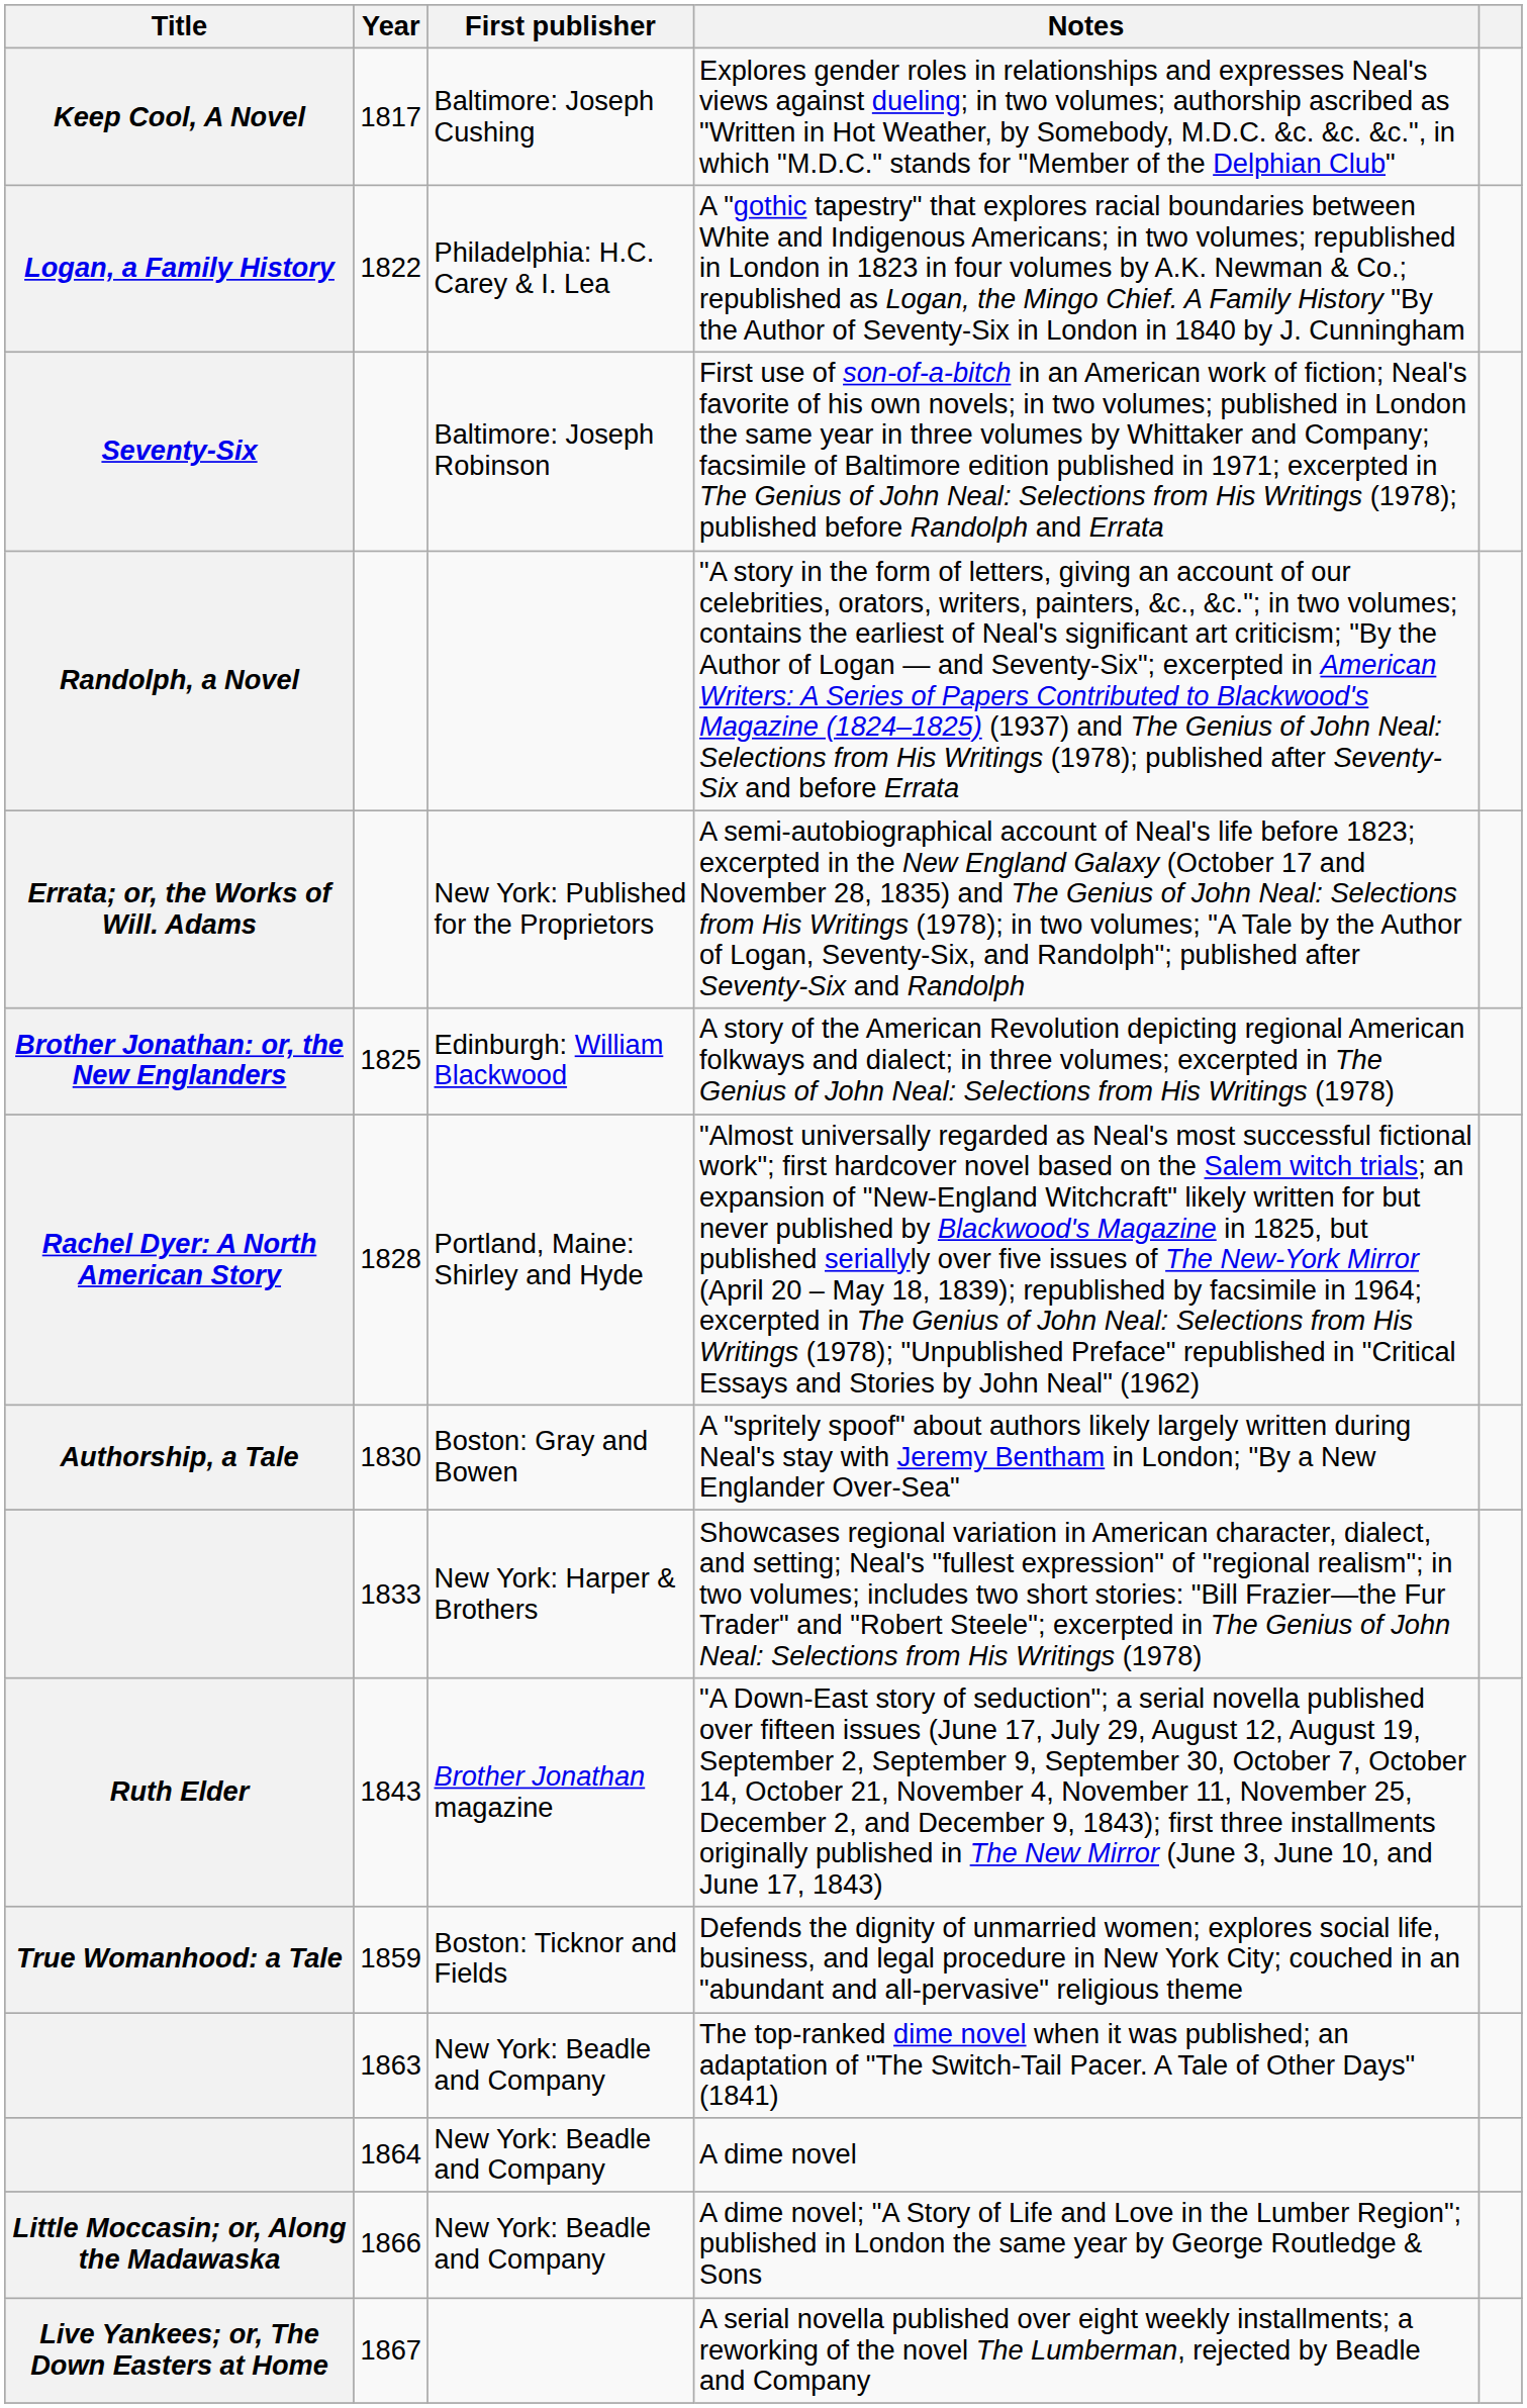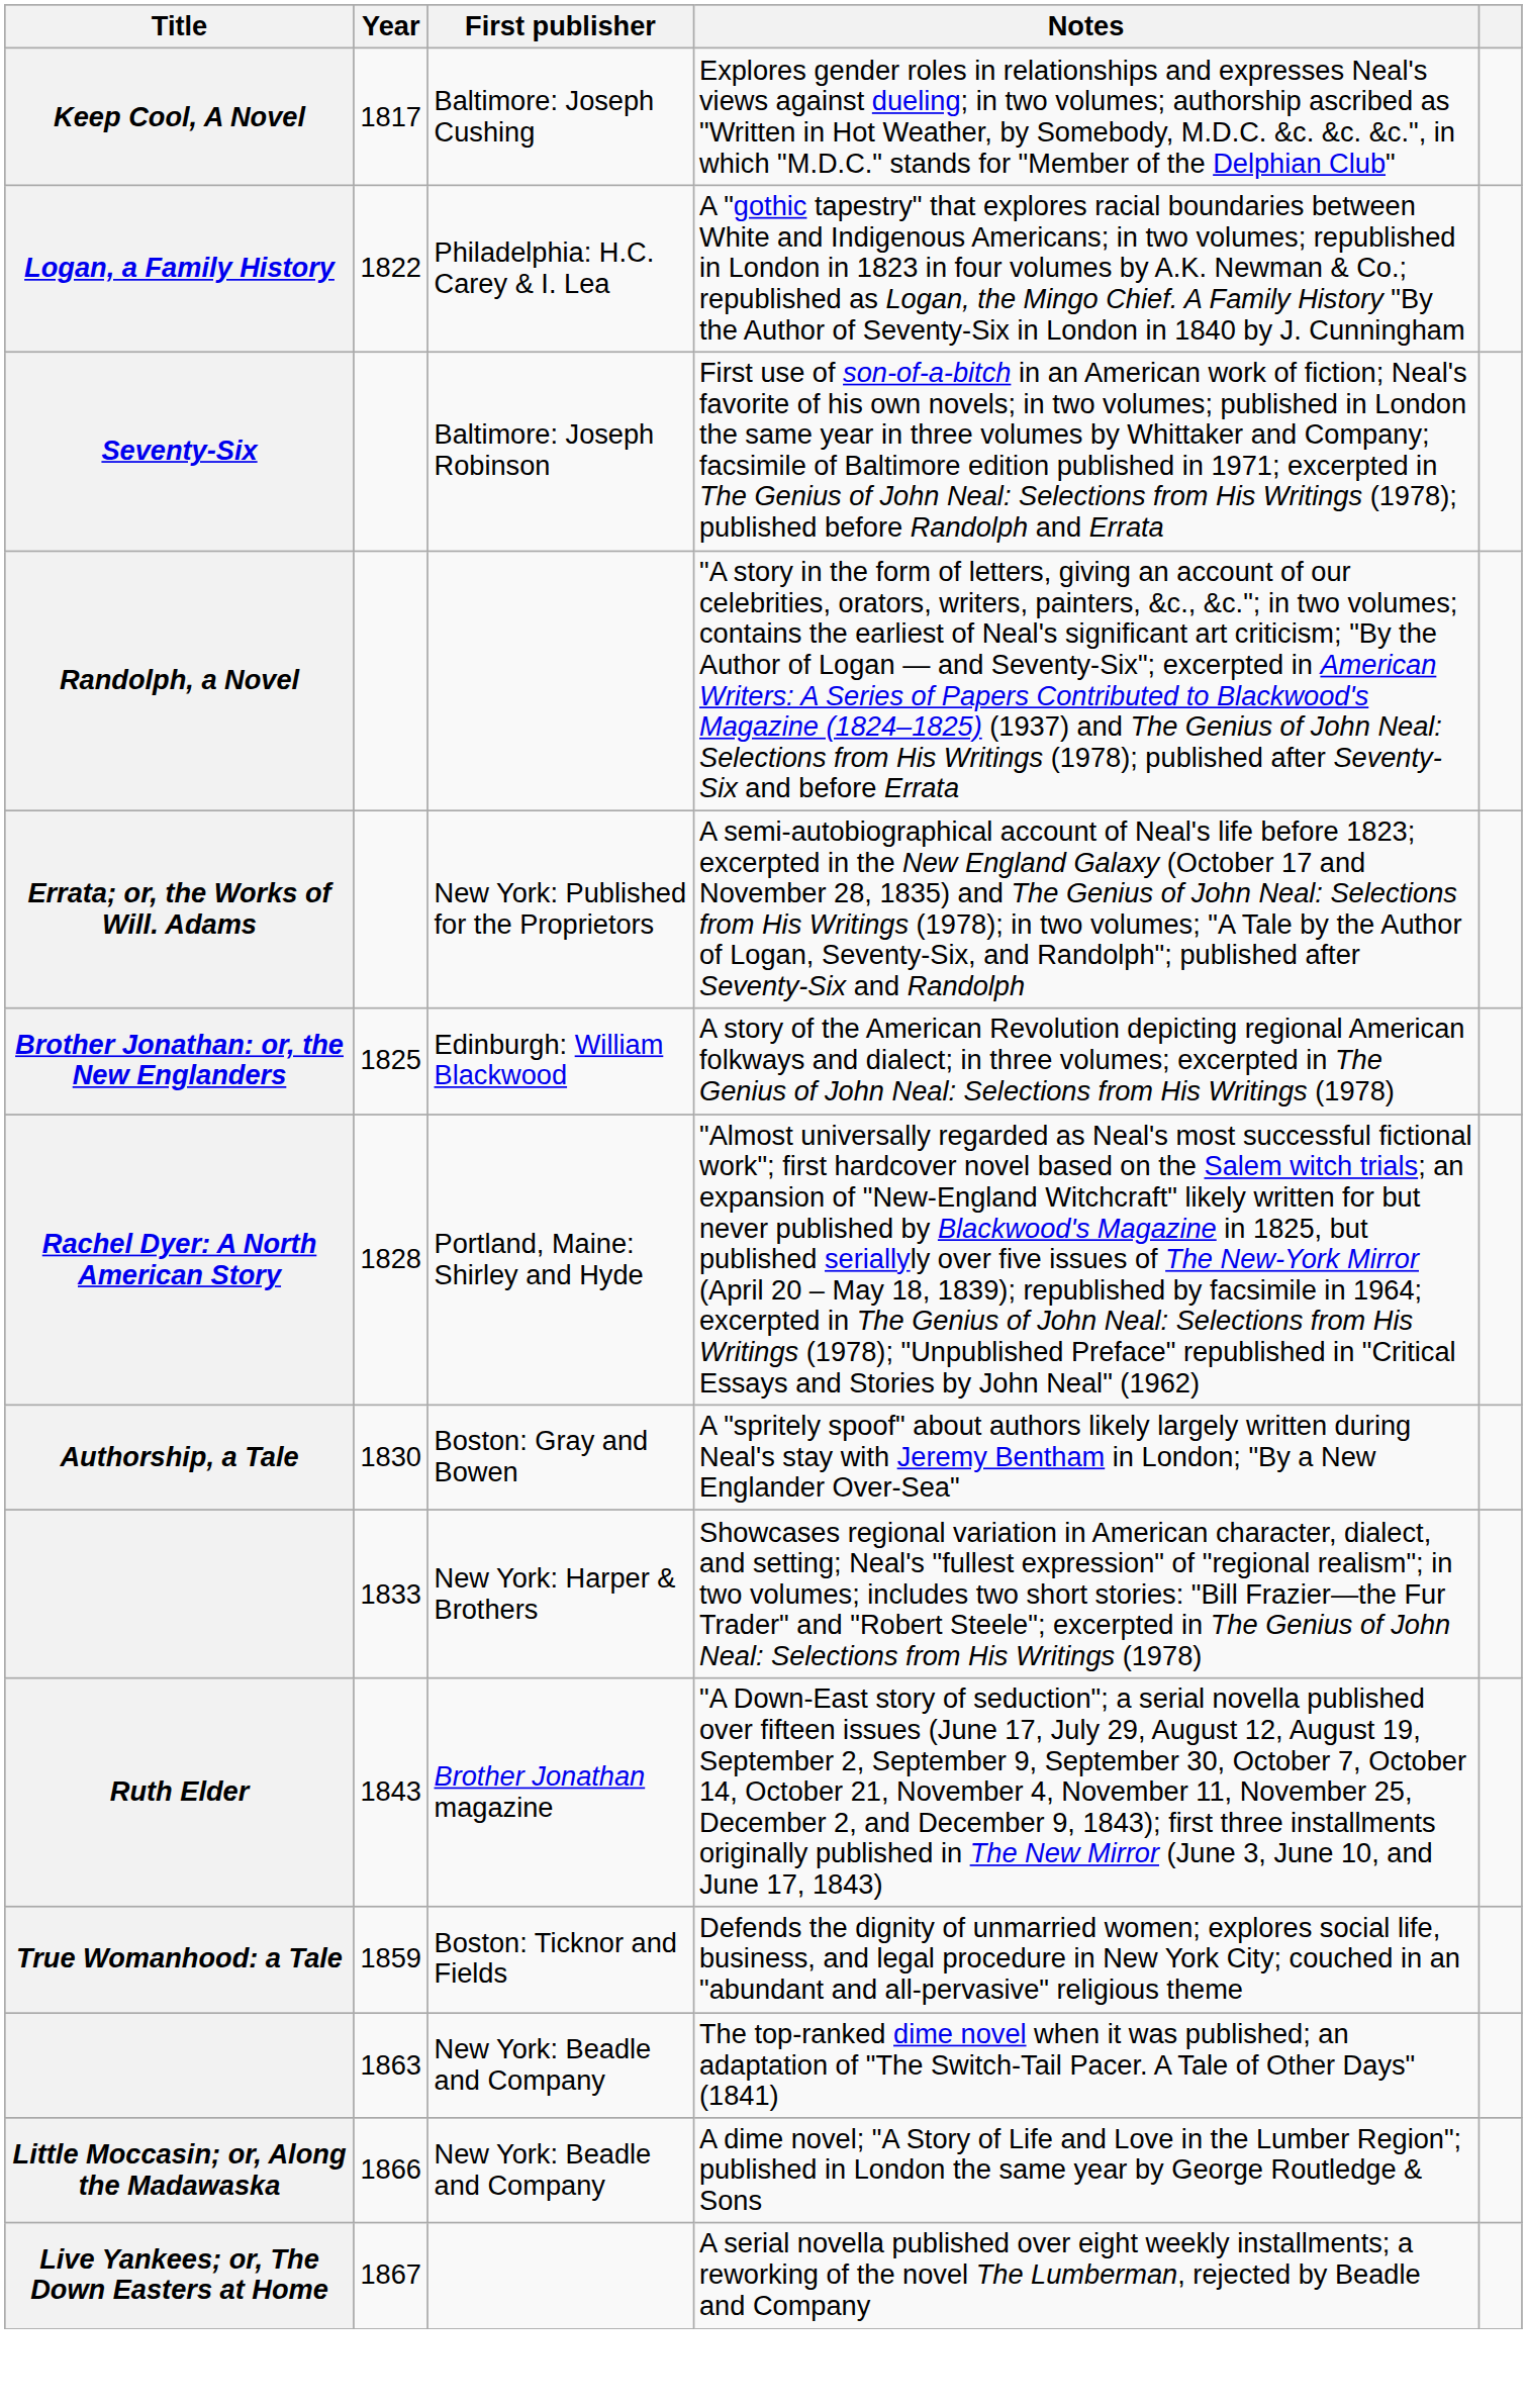 <table class="wikitable plainrowheaders sortable" style="margin-right: 0;">
 <tr>
 <th scope="col" style="width: 17em;">Title</th>
 <th scope="col" style="width: 2em;">Year</th>
 <th scope="col" style="width: 12em;">First publisher</th>
 <th scope="col" class="unsortable" style="width: 45em;">Notes</th>
 <th scope="col" class="unsortable" style="width: 2em;"></th>
 </tr>
 <tr>
 <th scope="row"><em>Keep Cool, A Novel</em></th>
 <td>1817</td>
 <td>Baltimore: Joseph Cushing</td>
 <td>Explores gender roles in relationships and expresses Neal's views against <a href='#'>dueling</a>; in two volumes; authorship ascribed as "Written in Hot Weather, by Somebody, M.D.C. &c. &c. &c.", in which "M.D.C." stands for "Member of the <a href='#'>Delphian Club</a>"</td>
 <td style="text-align: center;"></td>
 </tr>
 <tr>
 <th scope="row"><em><a href='#'>Logan, a Family History</a></em></th>
 <td>1822</td>
 <td>Philadelphia: H.C. Carey & I. Lea</td>
 <td>A "<a href='#'>gothic</a> tapestry" that explores racial boundaries between White and Indigenous Americans; in two volumes; republished in London in 1823 in four volumes by A.K. Newman & Co.; republished as <em>Logan, the Mingo Chief. A Family History</em> "By the Author of Seventy-Six in London in 1840 by J. Cunningham</td>
 <td style="text-align: center;"></td>
 </tr>
 <tr>
 <th scope="row"><em><a href='#'>Seventy-Six</a></em></th>
 <td></td>
 <td>Baltimore: Joseph Robinson</td>
 <td>First use of <em><a href='#'>son-of-a-bitch</a></em> in an American work of fiction; Neal's favorite of his own novels; in two volumes; published in London the same year in three volumes by Whittaker and Company; facsimile of Baltimore edition published in 1971; excerpted in <em>The Genius of John Neal: Selections from His Writings</em> (1978); published before <em>Randolph</em> and <em>Errata</em></td>
 <td style="text-align: center;"></td>
 </tr>
 <tr>
 <th scope="row"><em>Randolph, a Novel</em></th>
 <td></td>
 <td></td>
 <td>"A story in the form of letters, giving an account of our celebrities, orators, writers, painters, &c., &c."; in two volumes; contains the earliest of Neal's significant art criticism; "By the Author of Logan — and Seventy-Six"; excerpted in <em><a href='#'>American Writers: A Series of Papers Contributed to Blackwood's Magazine (1824–1825)</a></em> (1937) and <em>The Genius of John Neal: Selections from His Writings</em> (1978); published after <em>Seventy-Six</em> and before <em>Errata</em></td>
 <td style="text-align: center;"></td>
 </tr>
 <tr>
 <th scope="row"><em>Errata; or, the Works of Will. Adams</em></th>
 <td></td>
 <td>New York: Published for the Proprietors</td>
 <td>A semi-autobiographical account of Neal's life before 1823; excerpted in the <em>New England Galaxy</em> (October 17 and November 28, 1835) and <em>The Genius of John Neal: Selections from His Writings</em> (1978); in two volumes; "A Tale by the Author of Logan, Seventy-Six, and Randolph"; published after <em>Seventy-Six</em> and <em>Randolph</em></td>
 <td style="text-align: center;"></td>
 </tr>
 <tr>
 <th scope="row"><em><a href='#'>Brother Jonathan: or, the New Englanders</a></em></th>
 <td>1825</td>
 <td>Edinburgh: <a href='#'>William Blackwood</a></td>
 <td>A story of the American Revolution depicting regional American folkways and dialect; in three volumes; excerpted in <em>The Genius of John Neal: Selections from His Writings</em> (1978)</td>
 <td style="text-align: center;"></td>
 </tr>
 <tr>
 <th scope="row"><em><a href='#'>Rachel Dyer: A North American Story</a></em></th>
 <td>1828</td>
 <td>Portland, Maine: Shirley and Hyde</td>
 <td>"Almost universally regarded as Neal's most successful fictional work"; first hardcover novel based on the <a href='#'>Salem witch trials</a>; an expansion of "New-England Witchcraft" likely written for but never published by <em><a href='#'>Blackwood's Magazine</a></em> in 1825, but published <a href='#'>serially</a>ly over five issues of <em><a href='#'>The New-York Mirror</a></em> (April 20 – May 18, 1839); republished by facsimile in 1964; excerpted in <em>The Genius of John Neal: Selections from His Writings</em> (1978); "Unpublished Preface" republished in "Critical Essays and Stories by John Neal" (1962)</td>
 <td style="text-align: center;"></td>
 </tr>
 <tr>
 <th scope="row"><em>Authorship, a Tale</em></th>
 <td>1830</td>
 <td>Boston: Gray and Bowen</td>
 <td>A "spritely spoof" about authors likely largely written during Neal's stay with <a href='#'>Jeremy Bentham</a> in London; "By a New Englander Over-Sea"</td>
 <td style="text-align: center;"></td>
 </tr>
 <tr>
 <th scope="row"></th>
 <td>1833</td>
 <td>New York: Harper & Brothers</td>
 <td>Showcases regional variation in American character, dialect, and setting; Neal's "fullest expression" of "regional realism"; in two volumes; includes two short stories: "Bill Frazier—the Fur Trader" and "Robert Steele"; excerpted in <em>The Genius of John Neal: Selections from His Writings</em> (1978)</td>
 <td style="text-align: center;"></td>
 </tr>
 <tr>
 <th scope="row"><em>Ruth Elder</em></th>
 <td>1843</td>
 <td><em><a href='#'>Brother Jonathan</a></em> magazine</td>
 <td>"A Down-East story of seduction"; a serial novella published over fifteen issues (June 17, July 29, August 12, August 19, September 2, September 9, September 30, October 7, October 14, October 21, November 4, November 11, November 25, December 2, and December 9, 1843); first three installments originally published in <em><a href='#'>The New Mirror</a></em> (June 3, June 10, and June 17, 1843)</td>
 <td style="text-align: center;"></td>
 </tr>
 <tr>
 <th scope="row"><em>True Womanhood: a Tale</em></th>
 <td>1859</td>
 <td>Boston: Ticknor and Fields</td>
 <td>Defends the dignity of unmarried women; explores social life, business, and legal procedure in New York City; couched in an "abundant and all-pervasive" religious theme</td>
 <td style="text-align: center;"></td>
 </tr>
 <tr>
 <th scope="row"></th>
 <td>1863</td>
 <td>New York: Beadle and Company</td>
 <td>The top-ranked <a href='#'>dime novel</a> when it was published; an adaptation of "The Switch-Tail Pacer. A Tale of Other Days" (1841)</td>
 <td style="text-align: center;"></td>
 </tr>
 <tr>
-<th scope="row"></th>
-<td>1864</td>
-<td>New York: Beadle and Company</td>
-<td>A dime novel</td>
-<td style="text-align: center;"></td>
-</tr>
-<tr>
 <th scope="row"><em>Little Moccasin; or, Along the Madawaska</em></th>
 <td>1866</td>
 <td>New York: Beadle and Company</td>
 <td>A dime novel; "A Story of Life and Love in the Lumber Region"; published in London the same year by George Routledge & Sons</td>
 <td style="text-align: center;"></td>
 </tr>
 <tr>
 <th scope="row"><em>Live Yankees; or, The Down Easters at Home</em></th>
 <td>1867</td>
 <td></td>
 <td>A serial novella published over eight weekly installments; a reworking of the novel <em>The Lumberman</em>, rejected by Beadle and Company</td>
 <td style="text-align: center;"></td>
 </tr>
 </table>
